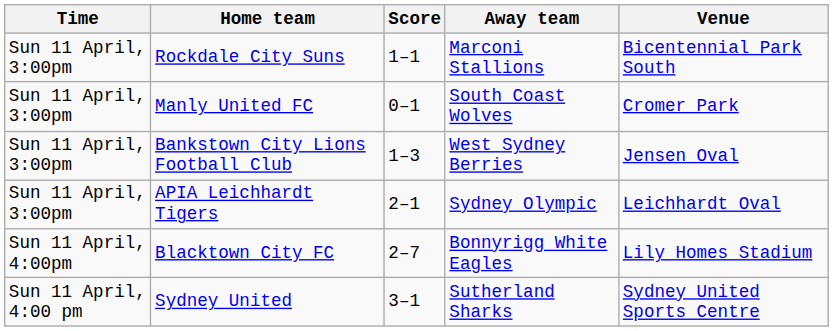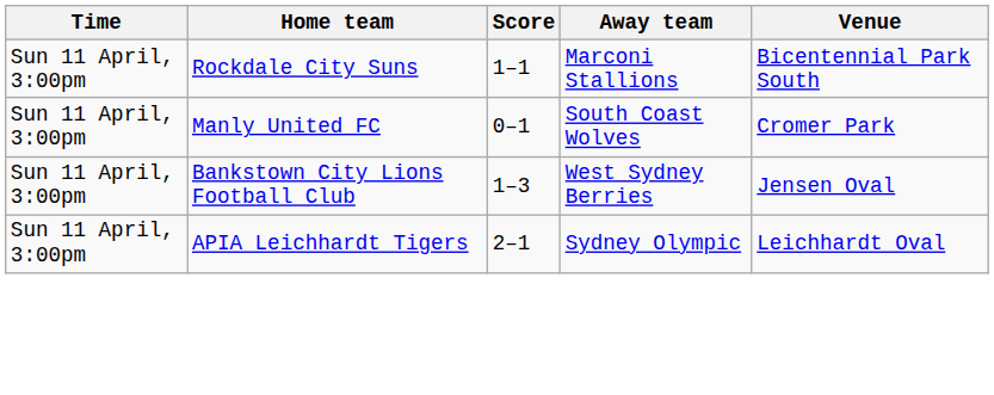 <table class="wikitable">
 <tr>
 <th>Time</th>
 <th>Home team</th>
 <th>Score</th>
 <th>Away team</th>
 <th>Venue</th>
 </tr>
 <tr>
 <td>Sun 11 April, 3:00pm</td>
 <td><a href='#'>Rockdale City Suns</a></td>
 <td>1–1</td>
 <td><a href='#'>Marconi Stallions</a></td>
 <td><a href='#'>Bicentennial Park South</a></td>
 </tr>
 <tr>
 <td>Sun 11 April, 3:00pm</td>
 <td><a href='#'>Manly United FC</a></td>
 <td>0–1</td>
 <td><a href='#'>South Coast Wolves</a></td>
 <td><a href='#'>Cromer Park</a></td>
 </tr>
 <tr>
 <td>Sun 11 April, 3:00pm</td>
 <td><a href='#'>Bankstown City Lions Football Club</a></td>
 <td>1–3</td>
 <td><a href='#'>West Sydney Berries</a></td>
 <td><a href='#'>Jensen Oval</a></td>
 </tr>
 <tr>
 <td>Sun 11 April, 3:00pm</td>
 <td><a href='#'>APIA Leichhardt Tigers</a></td>
 <td>2–1</td>
 <td><a href='#'>Sydney Olympic</a></td>
 <td><a href='#'>Leichhardt Oval</a></td>
 </tr>
-<tr>
-<td>Sun 11 April, 4:00pm</td>
-<td><a href='#'>Blacktown City FC</a></td>
-<td>2–7</td>
-<td><a href='#'>Bonnyrigg White Eagles</a></td>
-<td><a href='#'>Lily Homes Stadium</a></td>
-</tr>
-<tr>
-<td>Sun 11 April, 4:00 pm</td>
-<td><a href='#'>Sydney United</a></td>
-<td>3–1</td>
-<td><a href='#'>Sutherland Sharks</a></td>
-<td><a href='#'>Sydney United Sports Centre</a></td>
-</tr>
 </table>
